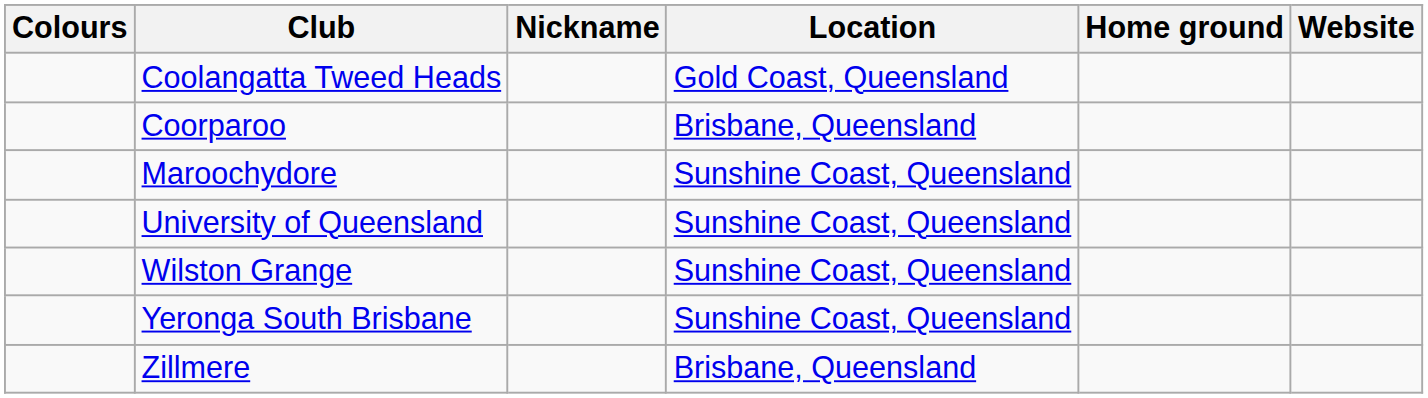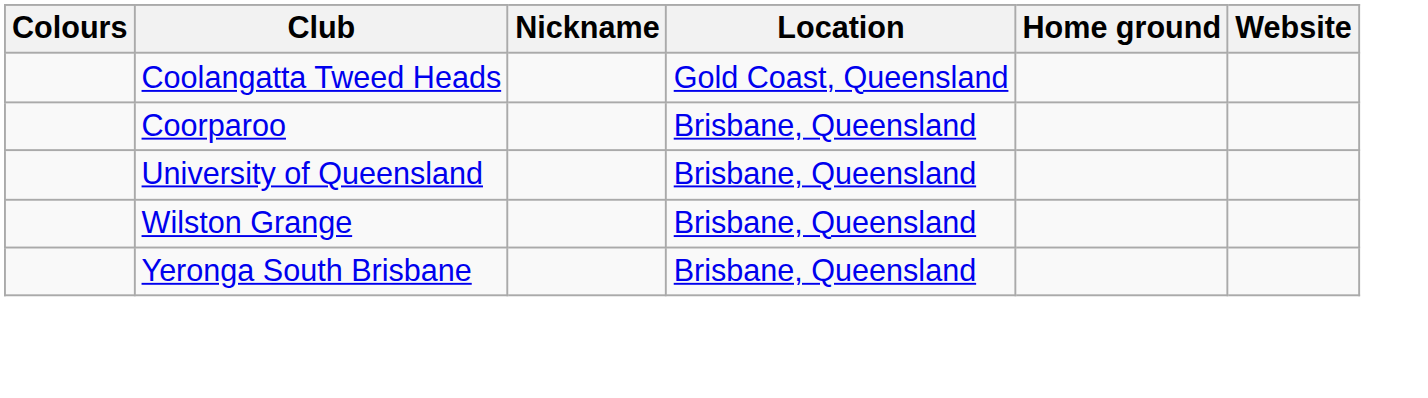 <table class="wikitable sortable">
 <tr>
 <th>Colours</th>
 <th>Club</th>
 <th>Nickname</th>
 <th>Location</th>
 <th>Home ground</th>
 <th>Website</th>
 </tr>
 <tr>
 <td style="text-align:center;"></td>
 <td><a href='#'>Coolangatta Tweed Heads</a></td>
 <td></td>
 <td><a href='#'>Gold Coast, Queensland</a></td>
 <td></td>
 <td></td>
 </tr>
 <tr>
 <td style="text-align:center;"></td>
 <td><a href='#'>Coorparoo</a></td>
 <td></td>
 <td><a href='#'>Brisbane, Queensland</a></td>
 <td></td>
 <td></td>
 </tr>
 <tr>
 <td style="text-align:center;"></td>
-<td><a href='#'>Maroochydore</a></td>
-<td></td>
-<td><a href='#'>Sunshine Coast, Queensland</a></td>
-<td></td>
-<td></td>
-</tr>
-<tr>
-<td style="text-align:center;"></td>
 <td><a href='#'>University of Queensland</a></td>
 <td></td>
-<td><a href='#'>Sunshine Coast, Queensland</a></td>
+<td><a href='#'>Brisbane, Queensland</a></td>
 <td></td>
 <td></td>
 </tr>
 <tr>
 <td style="text-align:center;"></td>
 <td><a href='#'>Wilston Grange</a></td>
 <td></td>
-<td><a href='#'>Sunshine Coast, Queensland</a></td>
+<td><a href='#'>Brisbane, Queensland</a></td>
 <td></td>
 <td></td>
 </tr>
 <tr>
 <td style="text-align:center;"></td>
 <td><a href='#'>Yeronga South Brisbane</a></td>
 <td></td>
-<td><a href='#'>Sunshine Coast, Queensland</a></td>
-<td></td>
-<td></td>
-</tr>
-<tr>
-<td style="text-align:center;"></td>
-<td><a href='#'>Zillmere</a></td>
-<td></td>
 <td><a href='#'>Brisbane, Queensland</a></td>
 <td></td>
 <td></td>
 </tr>
 </table>
